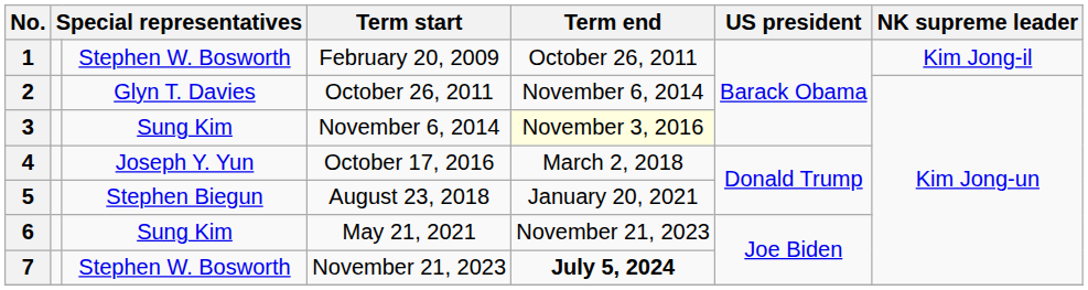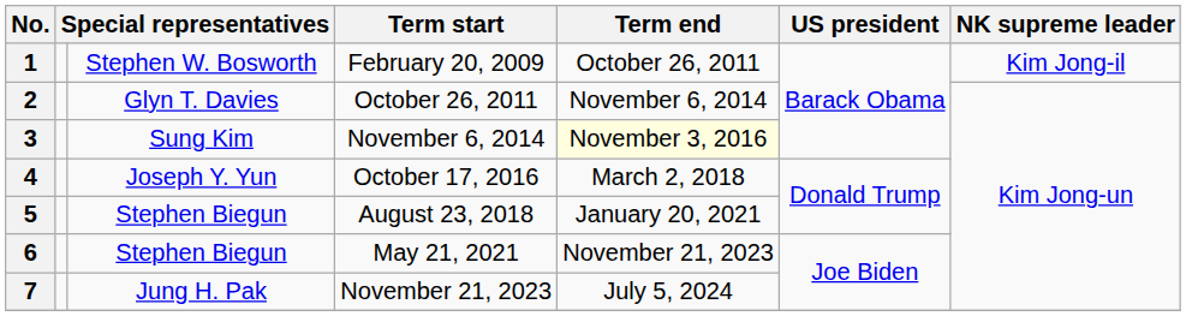 <table class="wikitable" style="text-align:center">
 <tr>
 <th>No.</th>
 <th colspan=2>Special representatives</th>
 <th>Term start</th>
 <th>Term end</th>
 <th>US president</th>
 <th>NK supreme leader</th>
 </tr>
 <tr>
 <th>1</th>
 <td></td>
 <td><a href='#'>Stephen W. Bosworth</a></td>
 <td>February 20, 2009</td>
 <td>October 26, 2011</td>
 <td rowspan=5><a href='#'>Barack Obama</a></td>
 <td rowspan=2><a href='#'>Kim Jong-il</a></td>
 </tr>
 <tr>
 <th rowspan=2>2</th>
 <td rowspan=2></td>
 <td rowspan=2><a href='#'>Glyn T. Davies</a></td>
 <td rowspan=2>October 26, 2011</td>
 <td rowspan=2>November 6, 2014</td>
 </tr>
 <tr>
 <td rowspan=7><a href='#'>Kim Jong-un</a></td>
 </tr>
 <tr>
 <th>3</th>
 <td></td>
 <td><a href='#'>Sung Kim</a></td>
 <td>November 6, 2014</td>
 <td style="background: lightyellow;">November 3, 2016</td>
 </tr>
 <tr>
 <th rowspan=2>4</th>
 <td rowspan=2></td>
 <td rowspan=2><a href='#'>Joseph Y. Yun</a></td>
 <td rowspan=2>October 17, 2016</td>
 <td rowspan=2>March 2, 2018</td>
 </tr>
 <tr>
 <td rowspan=2><a href='#'>Donald Trump</a></td>
 </tr>
 <tr>
 <th>5</th>
 <td></td>
 <td><a href='#'>Stephen Biegun</a></td>
 <td>August 23, 2018</td>
 <td>January 20, 2021</td>
 </tr>
 <tr>
 <th>6</th>
 <td></td>
-<td><a href='#'>Sung Kim</a></td>
+<td><a href='#'>Stephen Biegun</a></td>
 <td>May 21, 2021</td>
 <td>November 21, 2023</td>
 <td rowspan=2><a href='#'>Joe Biden</a></td>
 </tr>
 <tr>
 <th>7</th>
 <td></td>
-<td><a href='#'>Stephen W. Bosworth</a></td>
+<td><a href='#'>Jung H. Pak</a></td>
 <td>November 21, 2023</td>
-<td><strong>July 5, 2024</strong></td>
+<td>July 5, 2024</td>
 </tr>
 <tr>
 </tr>
 </table>
